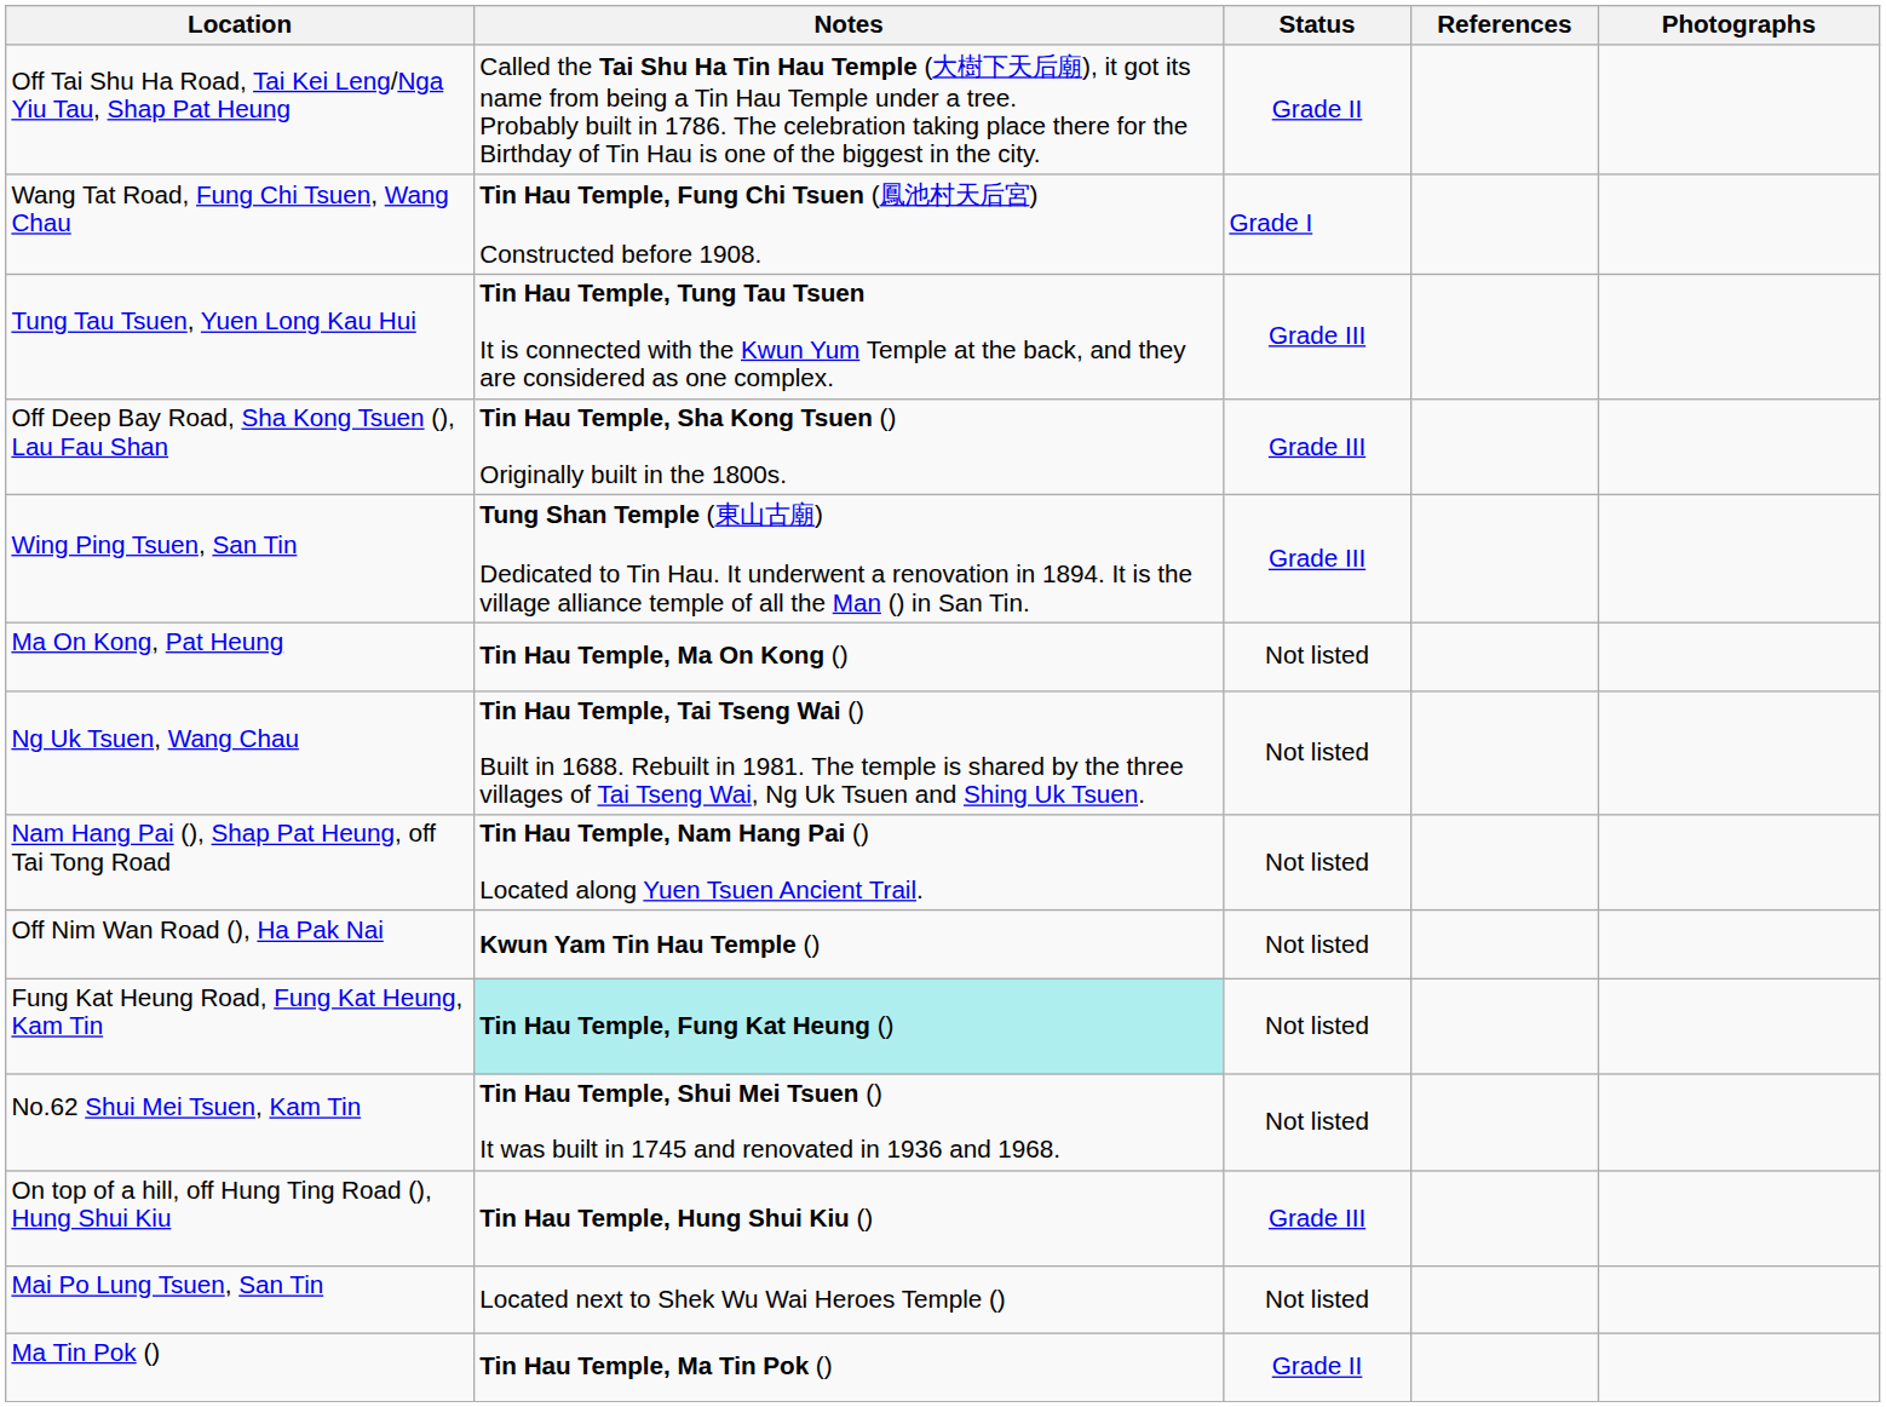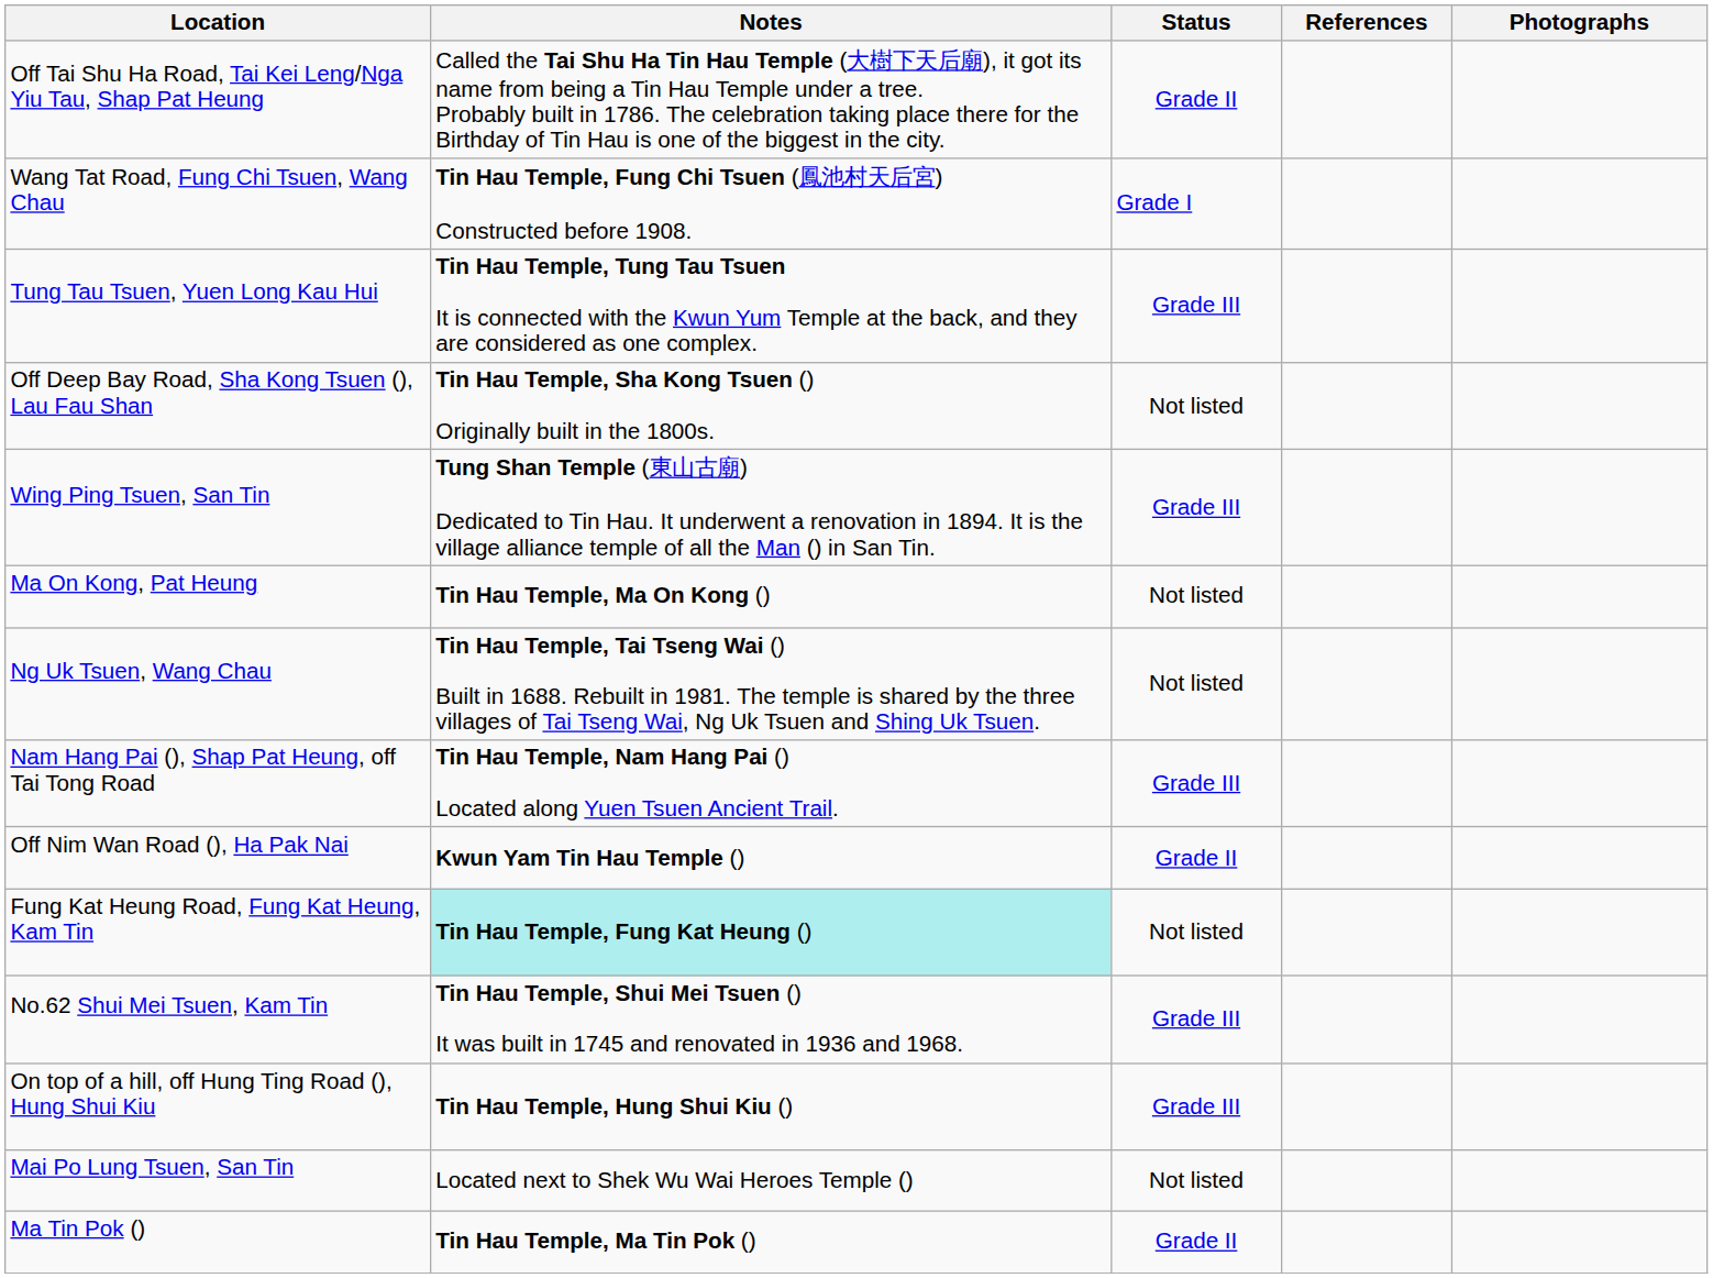 <table class="wikitable sortable" style="width:95%">
 <tr>
 <th width="25%">Location</th>
 <th width="40%">Notes</th>
 <th width="10%">Status</th>
 <th width="10%">References</th>
 <th width="15%">Photographs</th>
 </tr>
 <tr>
 <td>Off Tai Shu Ha Road, <a href='#'>Tai Kei Leng</a>/<a href='#'>Nga Yiu Tau</a>, <a href='#'>Shap Pat Heung</a><br><br></td>
 <td>Called the <strong>Tai Shu Ha Tin Hau Temple</strong> (<a href='#'>大樹下天后廟</a>), it got its name from being a Tin Hau Temple under a tree.<br>Probably built in 1786. The celebration taking place there for the Birthday of Tin Hau is one of the biggest in the city.</td>
 <td style="text-align:center"><a href='#'>Grade II</a></td>
 <td>    </td>
 <td></td>
 </tr>
 <tr>
 <td>Wang Tat Road, <a href='#'>Fung Chi Tsuen</a>, <a href='#'>Wang Chau</a><br><br></td>
 <td><strong>Tin Hau Temple, Fung Chi Tsuen</strong> (<a href='#'>鳳池村天后宮</a>)<br><br>Constructed before 1908.</td>
 <td><a href='#'>Grade I</a></td>
 <td> </td>
 <td></td>
 </tr>
 <tr>
 <td><a href='#'>Tung Tau Tsuen</a>, <a href='#'>Yuen Long Kau Hui</a><br><br></td>
 <td><strong>Tin Hau Temple, Tung Tau Tsuen</strong><br><br>It is connected with the <a href='#'>Kwun Yum</a> Temple at the back, and they are considered as one complex.</td>
 <td style="text-align:center"><a href='#'>Grade III</a></td>
 <td> </td>
 <td></td>
 </tr>
 <tr>
 <td>Off Deep Bay Road, <a href='#'>Sha Kong Tsuen</a> (), <a href='#'>Lau Fau Shan</a><br><br></td>
 <td><strong>Tin Hau Temple, Sha Kong Tsuen</strong> ()<br><br>Originally built in the 1800s.</td>
-<td style="text-align:center"><a href='#'>Grade III</a></td>
+<td style="text-align:center">Not listed</td>
 <td>    </td>
 <td></td>
 </tr>
 <tr>
 <td><a href='#'>Wing Ping Tsuen</a>, <a href='#'>San Tin</a><br><br></td>
 <td><strong>Tung Shan Temple</strong> (<a href='#'>東山古廟</a>)<br><br>Dedicated to Tin Hau. It underwent a renovation in 1894. It is the village alliance temple of all the <a href='#'>Man</a> () in San Tin.</td>
 <td style="text-align:center"><a href='#'>Grade III</a></td>
 <td>      </td>
 <td></td>
 </tr>
 <tr>
 <td><a href='#'>Ma On Kong</a>, <a href='#'>Pat Heung</a><br><br></td>
 <td><strong>Tin Hau Temple, Ma On Kong</strong> ()</td>
 <td style="text-align:center">Not listed</td>
 <td></td>
 <td></td>
 </tr>
 <tr>
 <td><a href='#'>Ng Uk Tsuen</a>, <a href='#'>Wang Chau</a><br><br></td>
 <td><strong>Tin Hau Temple, Tai Tseng Wai</strong> ()<br><br>Built in 1688. Rebuilt in 1981. The temple is shared by the three villages of <a href='#'>Tai Tseng Wai</a>, Ng Uk Tsuen and <a href='#'>Shing Uk Tsuen</a>.</td>
 <td style="text-align:center">Not listed</td>
 <td>    </td>
 <td></td>
 </tr>
 <tr>
 <td><a href='#'>Nam Hang Pai</a> (), <a href='#'>Shap Pat Heung</a>, off Tai Tong Road<br><br></td>
 <td><strong>Tin Hau Temple, Nam Hang Pai</strong> ()<br><br>Located along <a href='#'>Yuen Tsuen Ancient Trail</a>.</td>
-<td style="text-align:center">Not listed</td>
+<td style="text-align:center"><a href='#'>Grade III</a></td>
 <td></td>
 <td></td>
 </tr>
 <tr>
 <td>Off Nim Wan Road (), <a href='#'>Ha Pak Nai</a><br><br></td>
 <td><strong>Kwun Yam Tin Hau Temple</strong> ()</td>
-<td style="text-align:center">Not listed</td>
+<td style="text-align:center"><a href='#'>Grade II</a></td>
 <td></td>
 <td></td>
 </tr>
 <tr>
 <td>Fung Kat Heung Road, <a href='#'>Fung Kat Heung</a>, <a href='#'>Kam Tin</a><br><br></td>
 <td style="background: paleturquoise;"><strong>Tin Hau Temple, Fung Kat Heung</strong> ()</td>
 <td style="text-align:center">Not listed</td>
 <td>    </td>
 <td></td>
 </tr>
 <tr>
 <td>No.62 <a href='#'>Shui Mei Tsuen</a>, <a href='#'>Kam Tin</a><br><br></td>
 <td><strong>Tin Hau Temple, Shui Mei Tsuen</strong> ()<br><br>It was built in 1745 and renovated in 1936 and 1968.</td>
-<td style="text-align:center">Not listed</td>
+<td style="text-align:center"><a href='#'>Grade III</a></td>
 <td>   </td>
 <td></td>
 </tr>
 <tr>
 <td>On top of a hill, off Hung Ting Road (), <a href='#'>Hung Shui Kiu</a><br><br></td>
 <td><strong>Tin Hau Temple, Hung Shui Kiu</strong> ()</td>
 <td style="text-align:center"><a href='#'>Grade III</a></td>
 <td>  </td>
 <td></td>
 </tr>
 <tr>
 <td><a href='#'>Mai Po Lung Tsuen</a>, <a href='#'>San Tin</a><br><br></td>
 <td>Located next to Shek Wu Wai Heroes Temple ()</td>
 <td style="text-align:center">Not listed</td>
 <td></td>
 <td></td>
 </tr>
 <tr>
 <td><a href='#'>Ma Tin Pok</a> ()<br><br></td>
 <td><strong>Tin Hau Temple, Ma Tin Pok</strong> ()<br></td>
 <td style="text-align:center"><a href='#'>Grade II</a></td>
 <td></td>
 <td></td>
 </tr>
 <tr>
 </tr>
 </table>
